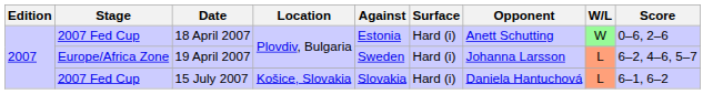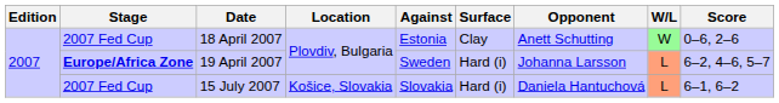 <table class=wikitable style=font-size:97%>
 <tr>
 <th>Edition</th>
 <th>Stage</th>
 <th>Date</th>
 <th>Location</th>
 <th>Against</th>
 <th>Surface</th>
 <th>Opponent</th>
 <th>W/L</th>
 <th>Score</th>
 </tr>
 <tr style="background:#ccccff;">
 <td rowspan="3"><a href='#'>2007</a></td>
 <td><a href='#'>2007 Fed Cup</a></td>
 <td>18 April 2007</td>
 <td rowspan=2><a href='#'>Plovdiv</a>, Bulgaria</td>
 <td> <a href='#'>Estonia</a></td>
-<td>Hard (i)</td>
+<td>Clay</td>
 <td> <a href='#'>Anett Schutting</a></td>
 <td style="text-align:center; background:#98fb98;">W</td>
 <td>0–6, 2–6</td>
 </tr>
 <tr style="background:#ccccff;">
-<td><a href='#'>Europe/Africa Zone</a></td>
+<td><strong><a href='#'>Europe/Africa Zone</a></strong></td>
 <td>19 April 2007</td>
 <td> <a href='#'>Sweden</a></td>
 <td>Hard (i)</td>
 <td> <a href='#'>Johanna Larsson</a></td>
 <td style="text-align:center; background:#ffa07a;">L</td>
 <td>6–2, 4–6, 5–7</td>
 </tr>
 <tr style="background:#ccccff;">
 <td><a href='#'>2007 Fed Cup</a></td>
 <td>15 July 2007</td>
 <td rowspan=1><a href='#'>Košice, Slovakia</a></td>
 <td> <a href='#'>Slovakia</a></td>
 <td>Hard (i)</td>
 <td> <a href='#'>Daniela Hantuchová</a></td>
 <td style="text-align:center; background:#ffa07a;">L</td>
 <td>6–1, 6–2</td>
 </tr>
 </table>
